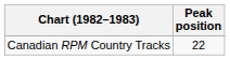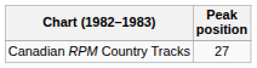 <table class="wikitable sortable">
 <tr>
 <th align="left">Chart (1982–1983)</th>
 <th align="center">Peak<br>position</th>
 </tr>
 <tr>
 </tr>
 <tr>
 <td align="left">Canadian <em>RPM</em> Country Tracks</td>
-<td align="center">22</td>
+<td align="center">27</td>
 </tr>
 </table>
